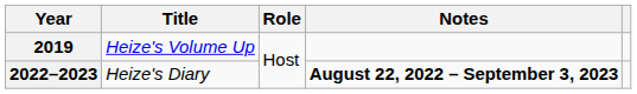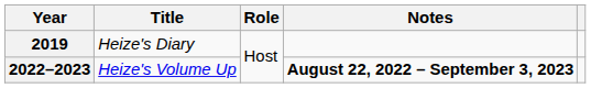 <table class="wikitable plainrowheaders">
 <tr>
 <th scope="col">Year</th>
 <th scope="col">Title</th>
 <th scope="col">Role</th>
 <th scope="col">Notes</th>
 <th scope="col"></th>
 </tr>
 <tr>
 <th scope="row">2019</th>
-<td><em><a href='#'>Heize's Volume Up</a></em></td>
+<td><em>Heize's Diary</em></td>
 <td rowspan=2>Host</td>
 <td></td>
 <td align="center"></td>
 </tr>
 <tr>
 <th scope="row">2022–2023</th>
-<td><em>Heize's Diary</em></td>
+<td><em><a href='#'>Heize's Volume Up</a></em></td>
 <td><strong>August 22, 2022 – September 3, 2023</strong></td>
 <td align="center"></td>
 </tr>
 </table>
